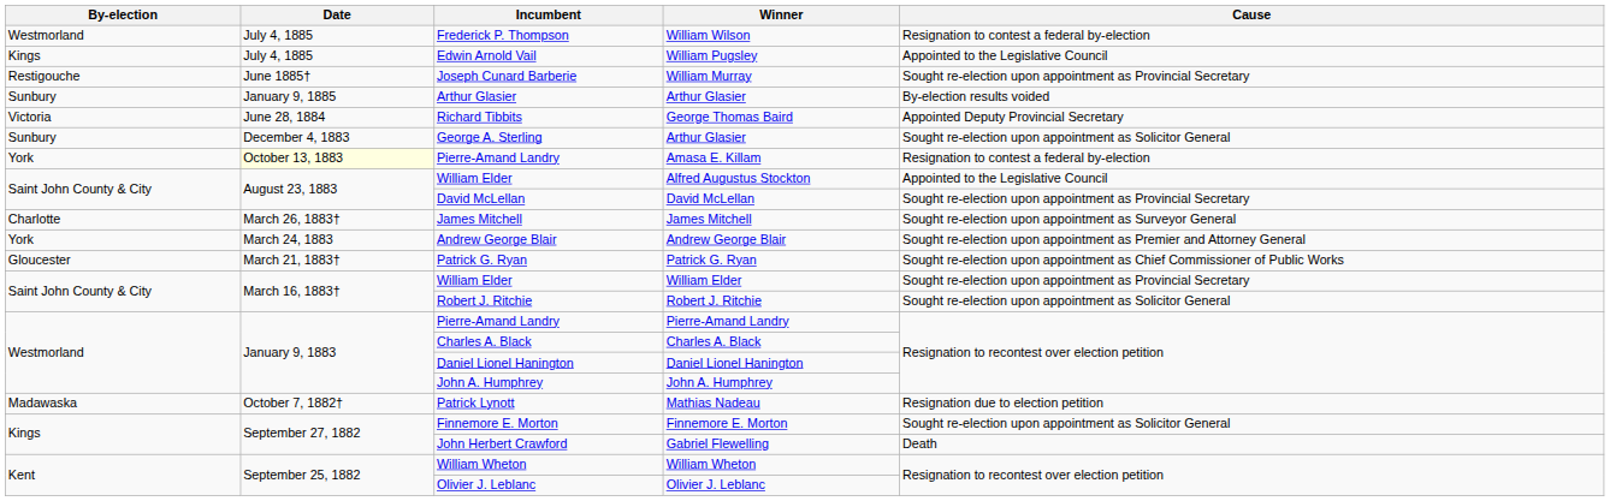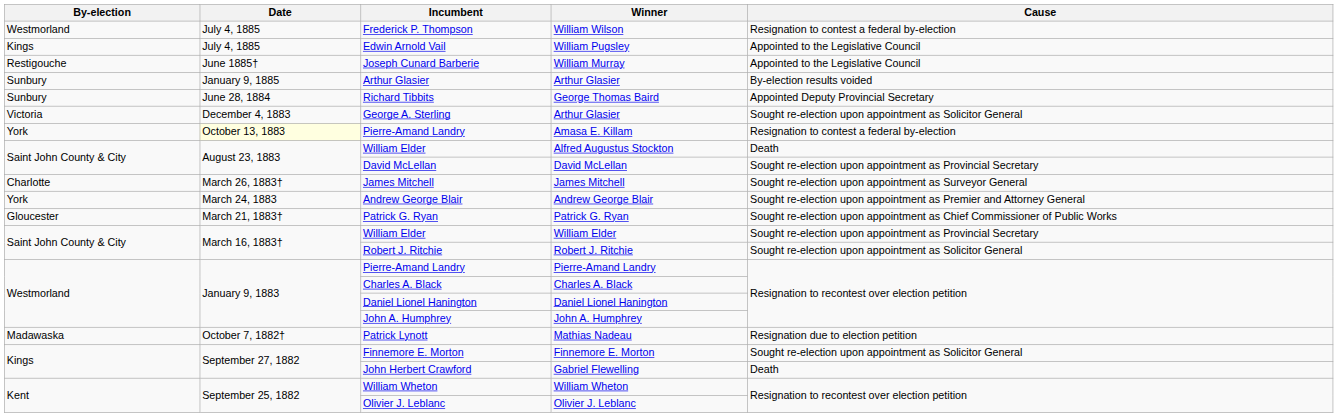 <table class=wikitable style="width:100%">
 <tr>
 <th>By-election</th>
 <th>Date</th>
 <th>Incumbent</th>
 <th>Winner</th>
 <th>Cause</th>
 </tr>
 <tr>
 <td>Westmorland</td>
 <td>July 4, 1885</td>
 <td><a href='#'>Frederick P. Thompson</a></td>
 <td><a href='#'>William Wilson</a></td>
 <td>Resignation to contest a federal by-election</td>
 </tr>
 <tr>
 <td>Kings</td>
 <td>July 4, 1885</td>
 <td><a href='#'>Edwin Arnold Vail</a></td>
 <td><a href='#'>William Pugsley</a></td>
 <td>Appointed to the Legislative Council</td>
 </tr>
 <tr>
 <td>Restigouche</td>
 <td>June 1885†</td>
 <td><a href='#'>Joseph Cunard Barberie</a></td>
 <td><a href='#'>William Murray</a></td>
-<td>Sought re-election upon appointment as Provincial Secretary</td>
+<td>Appointed to the Legislative Council</td>
 </tr>
 <tr>
 <td>Sunbury</td>
 <td>January 9, 1885</td>
 <td><a href='#'>Arthur Glasier</a></td>
 <td><a href='#'>Arthur Glasier</a></td>
 <td>By-election results voided</td>
 </tr>
 <tr>
-<td>Victoria</td>
+<td>Sunbury</td>
 <td>June 28, 1884</td>
 <td><a href='#'>Richard Tibbits</a></td>
 <td><a href='#'>George Thomas Baird</a></td>
 <td>Appointed Deputy Provincial Secretary</td>
 </tr>
 <tr>
-<td>Sunbury</td>
+<td>Victoria</td>
 <td>December 4, 1883</td>
 <td><a href='#'>George A. Sterling</a></td>
 <td><a href='#'>Arthur Glasier</a></td>
 <td>Sought re-election upon appointment as Solicitor General</td>
 </tr>
 <tr>
 <td>York</td>
 <td style="background: lightyellow;">October 13, 1883</td>
 <td><a href='#'>Pierre-Amand Landry</a></td>
 <td><a href='#'>Amasa E. Killam</a></td>
 <td>Resignation to contest a federal by-election</td>
 </tr>
 <tr>
 <td rowspan=2>Saint John County & City</td>
 <td rowspan=2>August 23, 1883</td>
 <td><a href='#'>William Elder</a></td>
 <td><a href='#'>Alfred Augustus Stockton</a></td>
-<td>Appointed to the Legislative Council</td>
+<td>Death</td>
 </tr>
 <tr>
 <td><a href='#'>David McLellan</a></td>
 <td><a href='#'>David McLellan</a></td>
 <td>Sought re-election upon appointment as Provincial Secretary</td>
 </tr>
 <tr>
 <td>Charlotte</td>
 <td>March 26, 1883†</td>
 <td><a href='#'>James Mitchell</a></td>
 <td><a href='#'>James Mitchell</a></td>
 <td>Sought re-election upon appointment as Surveyor General</td>
 </tr>
 <tr>
 <td>York</td>
 <td>March 24, 1883</td>
 <td><a href='#'>Andrew George Blair</a></td>
 <td><a href='#'>Andrew George Blair</a></td>
 <td>Sought re-election upon appointment as Premier and Attorney General</td>
 </tr>
 <tr>
 <td>Gloucester</td>
 <td>March 21, 1883†</td>
 <td><a href='#'>Patrick G. Ryan</a></td>
 <td><a href='#'>Patrick G. Ryan</a></td>
 <td>Sought re-election upon appointment as Chief Commissioner of Public Works</td>
 </tr>
 <tr>
 <td rowspan=2>Saint John County & City</td>
 <td rowspan=2>March 16, 1883†</td>
 <td><a href='#'>William Elder</a></td>
 <td><a href='#'>William Elder</a></td>
 <td>Sought re-election upon appointment as Provincial Secretary</td>
 </tr>
 <tr>
 <td><a href='#'>Robert J. Ritchie</a></td>
 <td><a href='#'>Robert J. Ritchie</a></td>
 <td>Sought re-election upon appointment as Solicitor General</td>
 </tr>
 <tr>
 <td rowspan=4>Westmorland</td>
 <td rowspan=4>January 9, 1883</td>
 <td><a href='#'>Pierre-Amand Landry</a></td>
 <td><a href='#'>Pierre-Amand Landry</a></td>
 <td rowspan=4>Resignation to recontest over election petition</td>
 </tr>
 <tr>
 <td><a href='#'>Charles A. Black</a></td>
 <td><a href='#'>Charles A. Black</a></td>
 </tr>
 <tr>
 <td><a href='#'>Daniel Lionel Hanington</a></td>
 <td><a href='#'>Daniel Lionel Hanington</a></td>
 </tr>
 <tr>
 <td><a href='#'>John A. Humphrey</a></td>
 <td><a href='#'>John A. Humphrey</a></td>
 </tr>
 <tr>
 <td>Madawaska</td>
 <td>October 7, 1882†</td>
 <td><a href='#'>Patrick Lynott</a></td>
 <td><a href='#'>Mathias Nadeau</a></td>
 <td>Resignation due to election petition</td>
 </tr>
 <tr>
 <td rowspan=2>Kings</td>
 <td rowspan=2>September 27, 1882</td>
 <td><a href='#'>Finnemore E. Morton</a></td>
 <td><a href='#'>Finnemore E. Morton</a></td>
 <td>Sought re-election upon appointment as Solicitor General</td>
 </tr>
 <tr>
 <td><a href='#'>John Herbert Crawford</a></td>
 <td><a href='#'>Gabriel Flewelling</a></td>
 <td>Death</td>
 </tr>
 <tr>
 <td rowspan=2>Kent</td>
 <td rowspan=2>September 25, 1882</td>
 <td><a href='#'>William Wheton</a></td>
 <td><a href='#'>William Wheton</a></td>
 <td rowspan=2>Resignation to recontest over election petition</td>
 </tr>
 <tr>
 <td><a href='#'>Olivier J. Leblanc</a></td>
 <td><a href='#'>Olivier J. Leblanc</a></td>
 </tr>
 </table>
